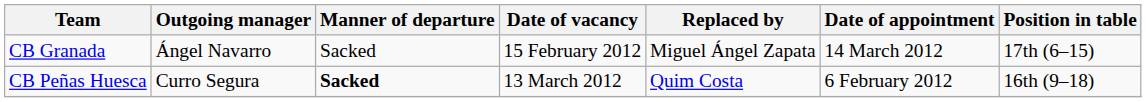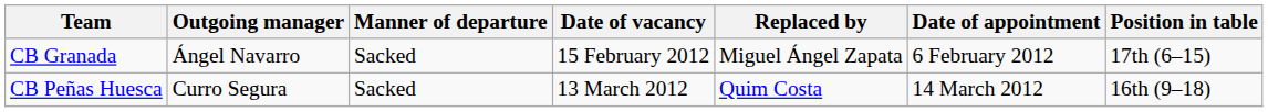 <table class="wikitable sortable">
 <tr>
 <th>Team</th>
 <th>Outgoing manager</th>
 <th>Manner of departure</th>
 <th>Date of vacancy</th>
 <th>Replaced by</th>
 <th>Date of appointment</th>
 <th>Position in table</th>
 </tr>
 <tr>
 <td><a href='#'>CB Granada</a></td>
 <td> Ángel Navarro</td>
 <td>Sacked</td>
 <td>15 February 2012</td>
 <td> Miguel Ángel Zapata</td>
-<td>14 March 2012</td>
+<td>6 February 2012</td>
 <td>17th (6–15)</td>
 </tr>
 <tr>
 <td><a href='#'>CB Peñas Huesca</a></td>
 <td> Curro Segura</td>
-<td><strong>Sacked</strong></td>
+<td>Sacked</td>
 <td>13 March 2012</td>
 <td> <a href='#'>Quim Costa</a></td>
-<td>6 February 2012</td>
+<td>14 March 2012</td>
 <td>16th (9–18)</td>
 </tr>
 <tr>
 </tr>
 </table>
